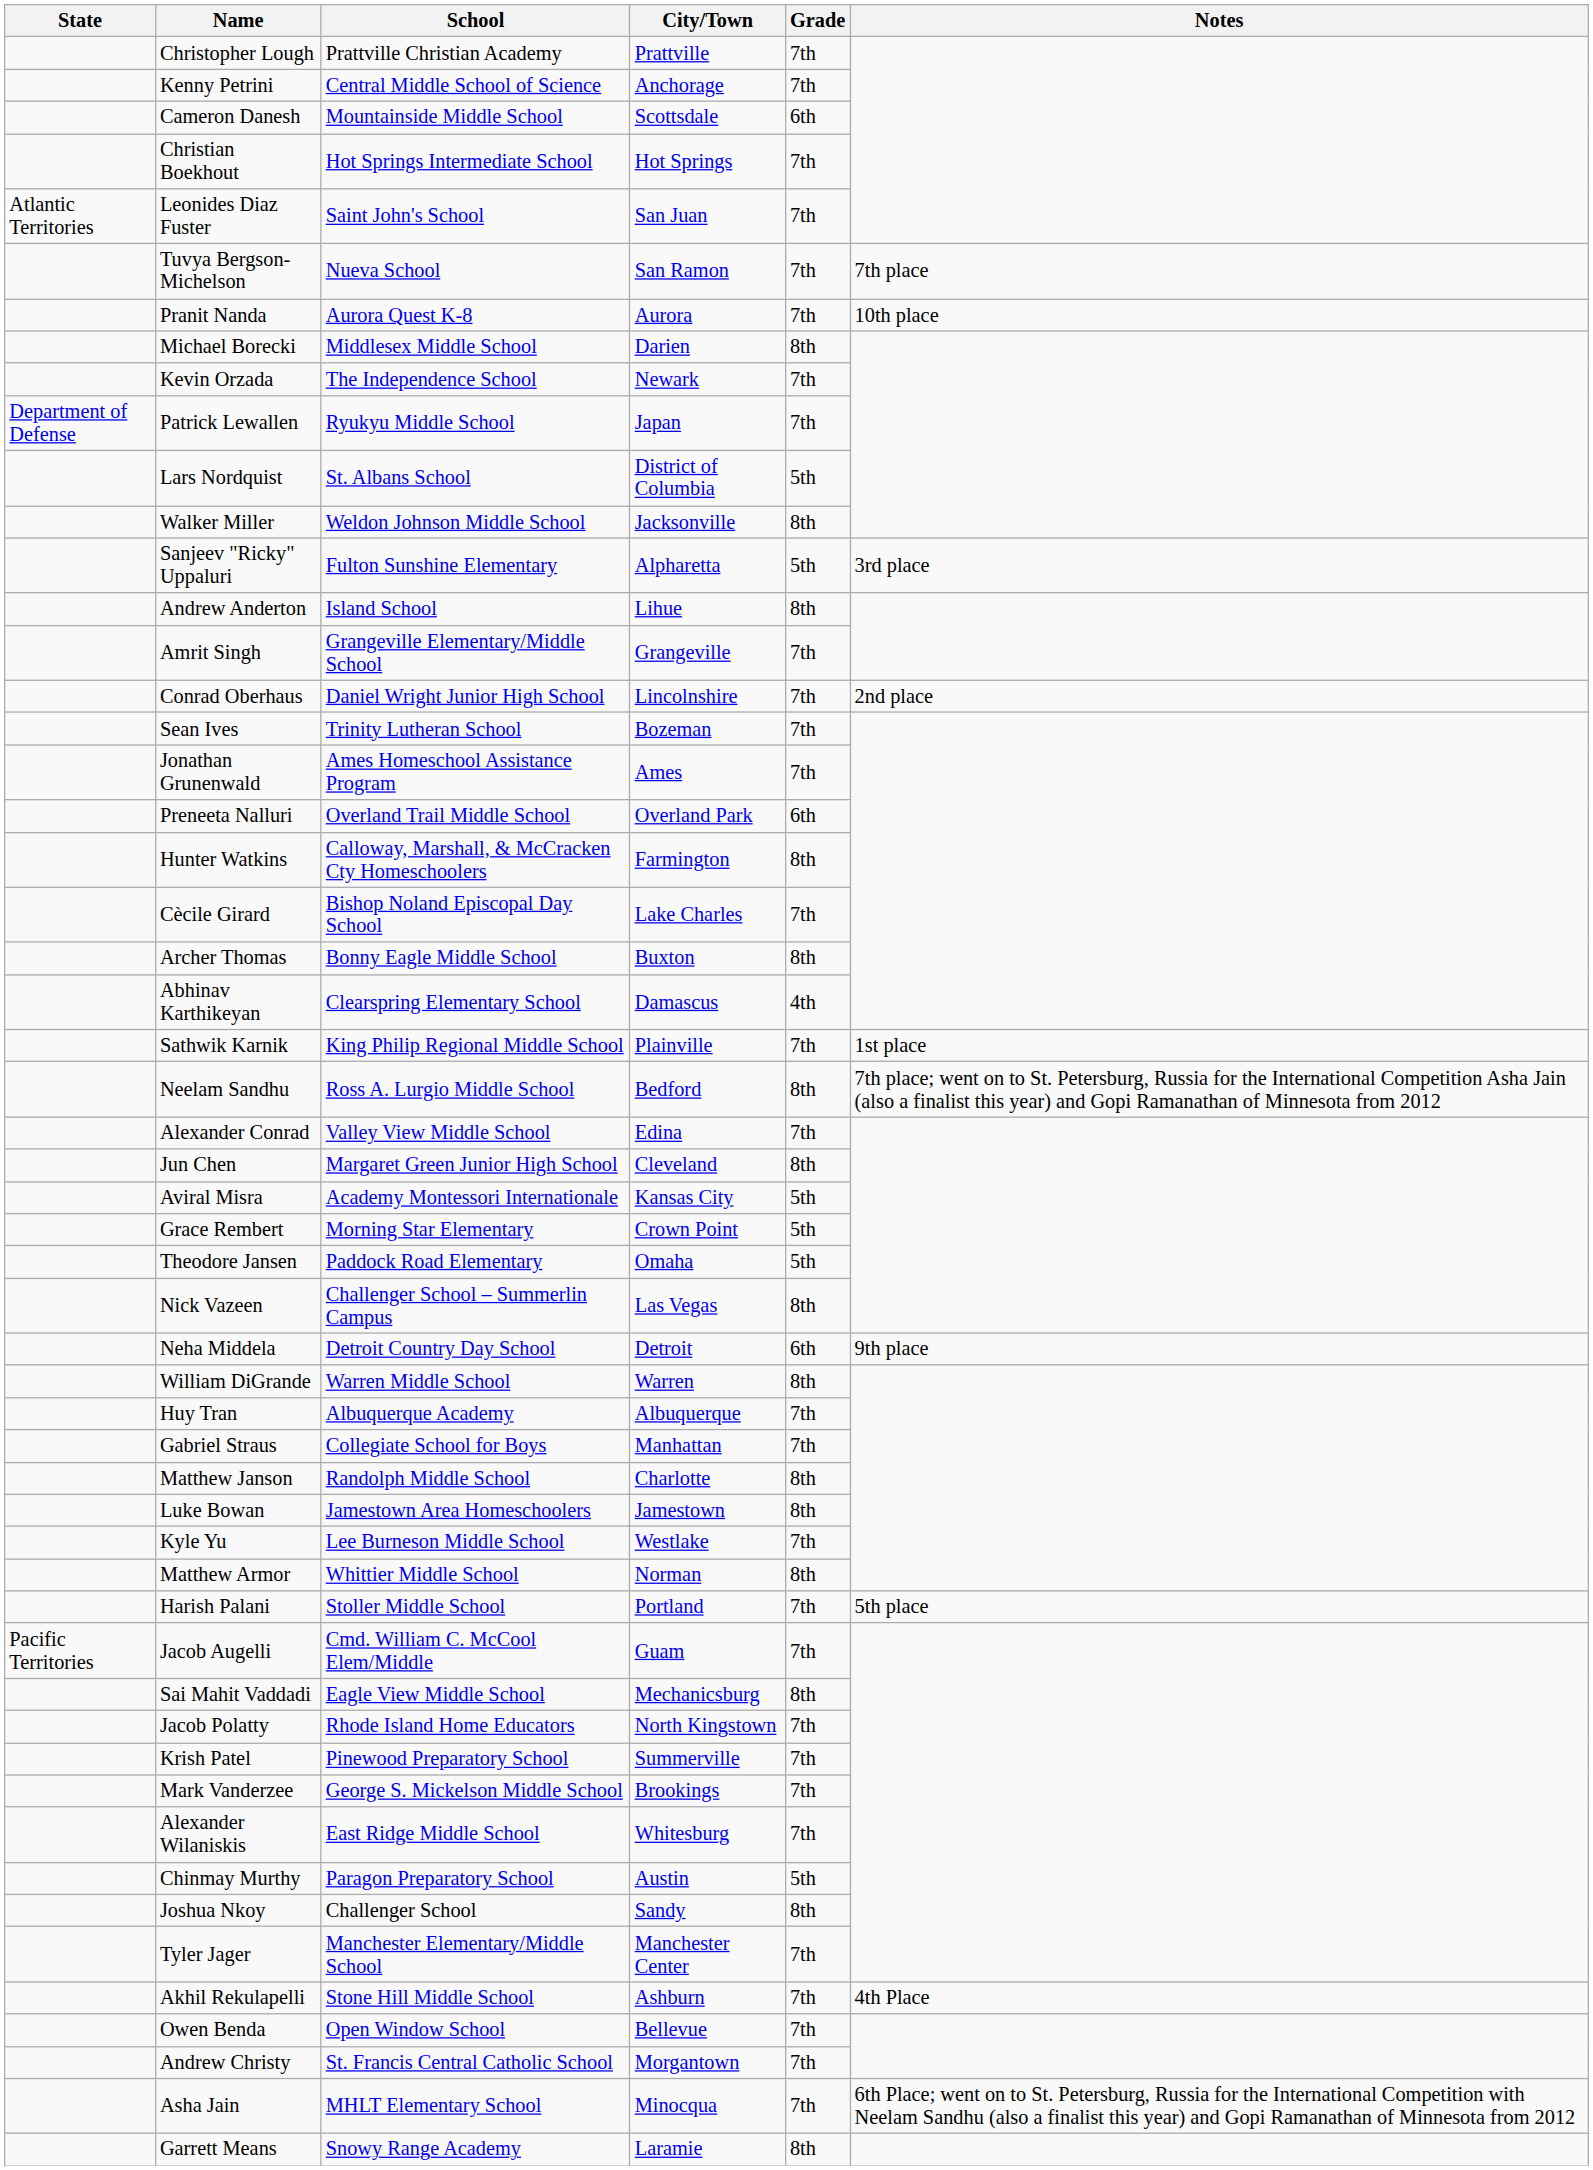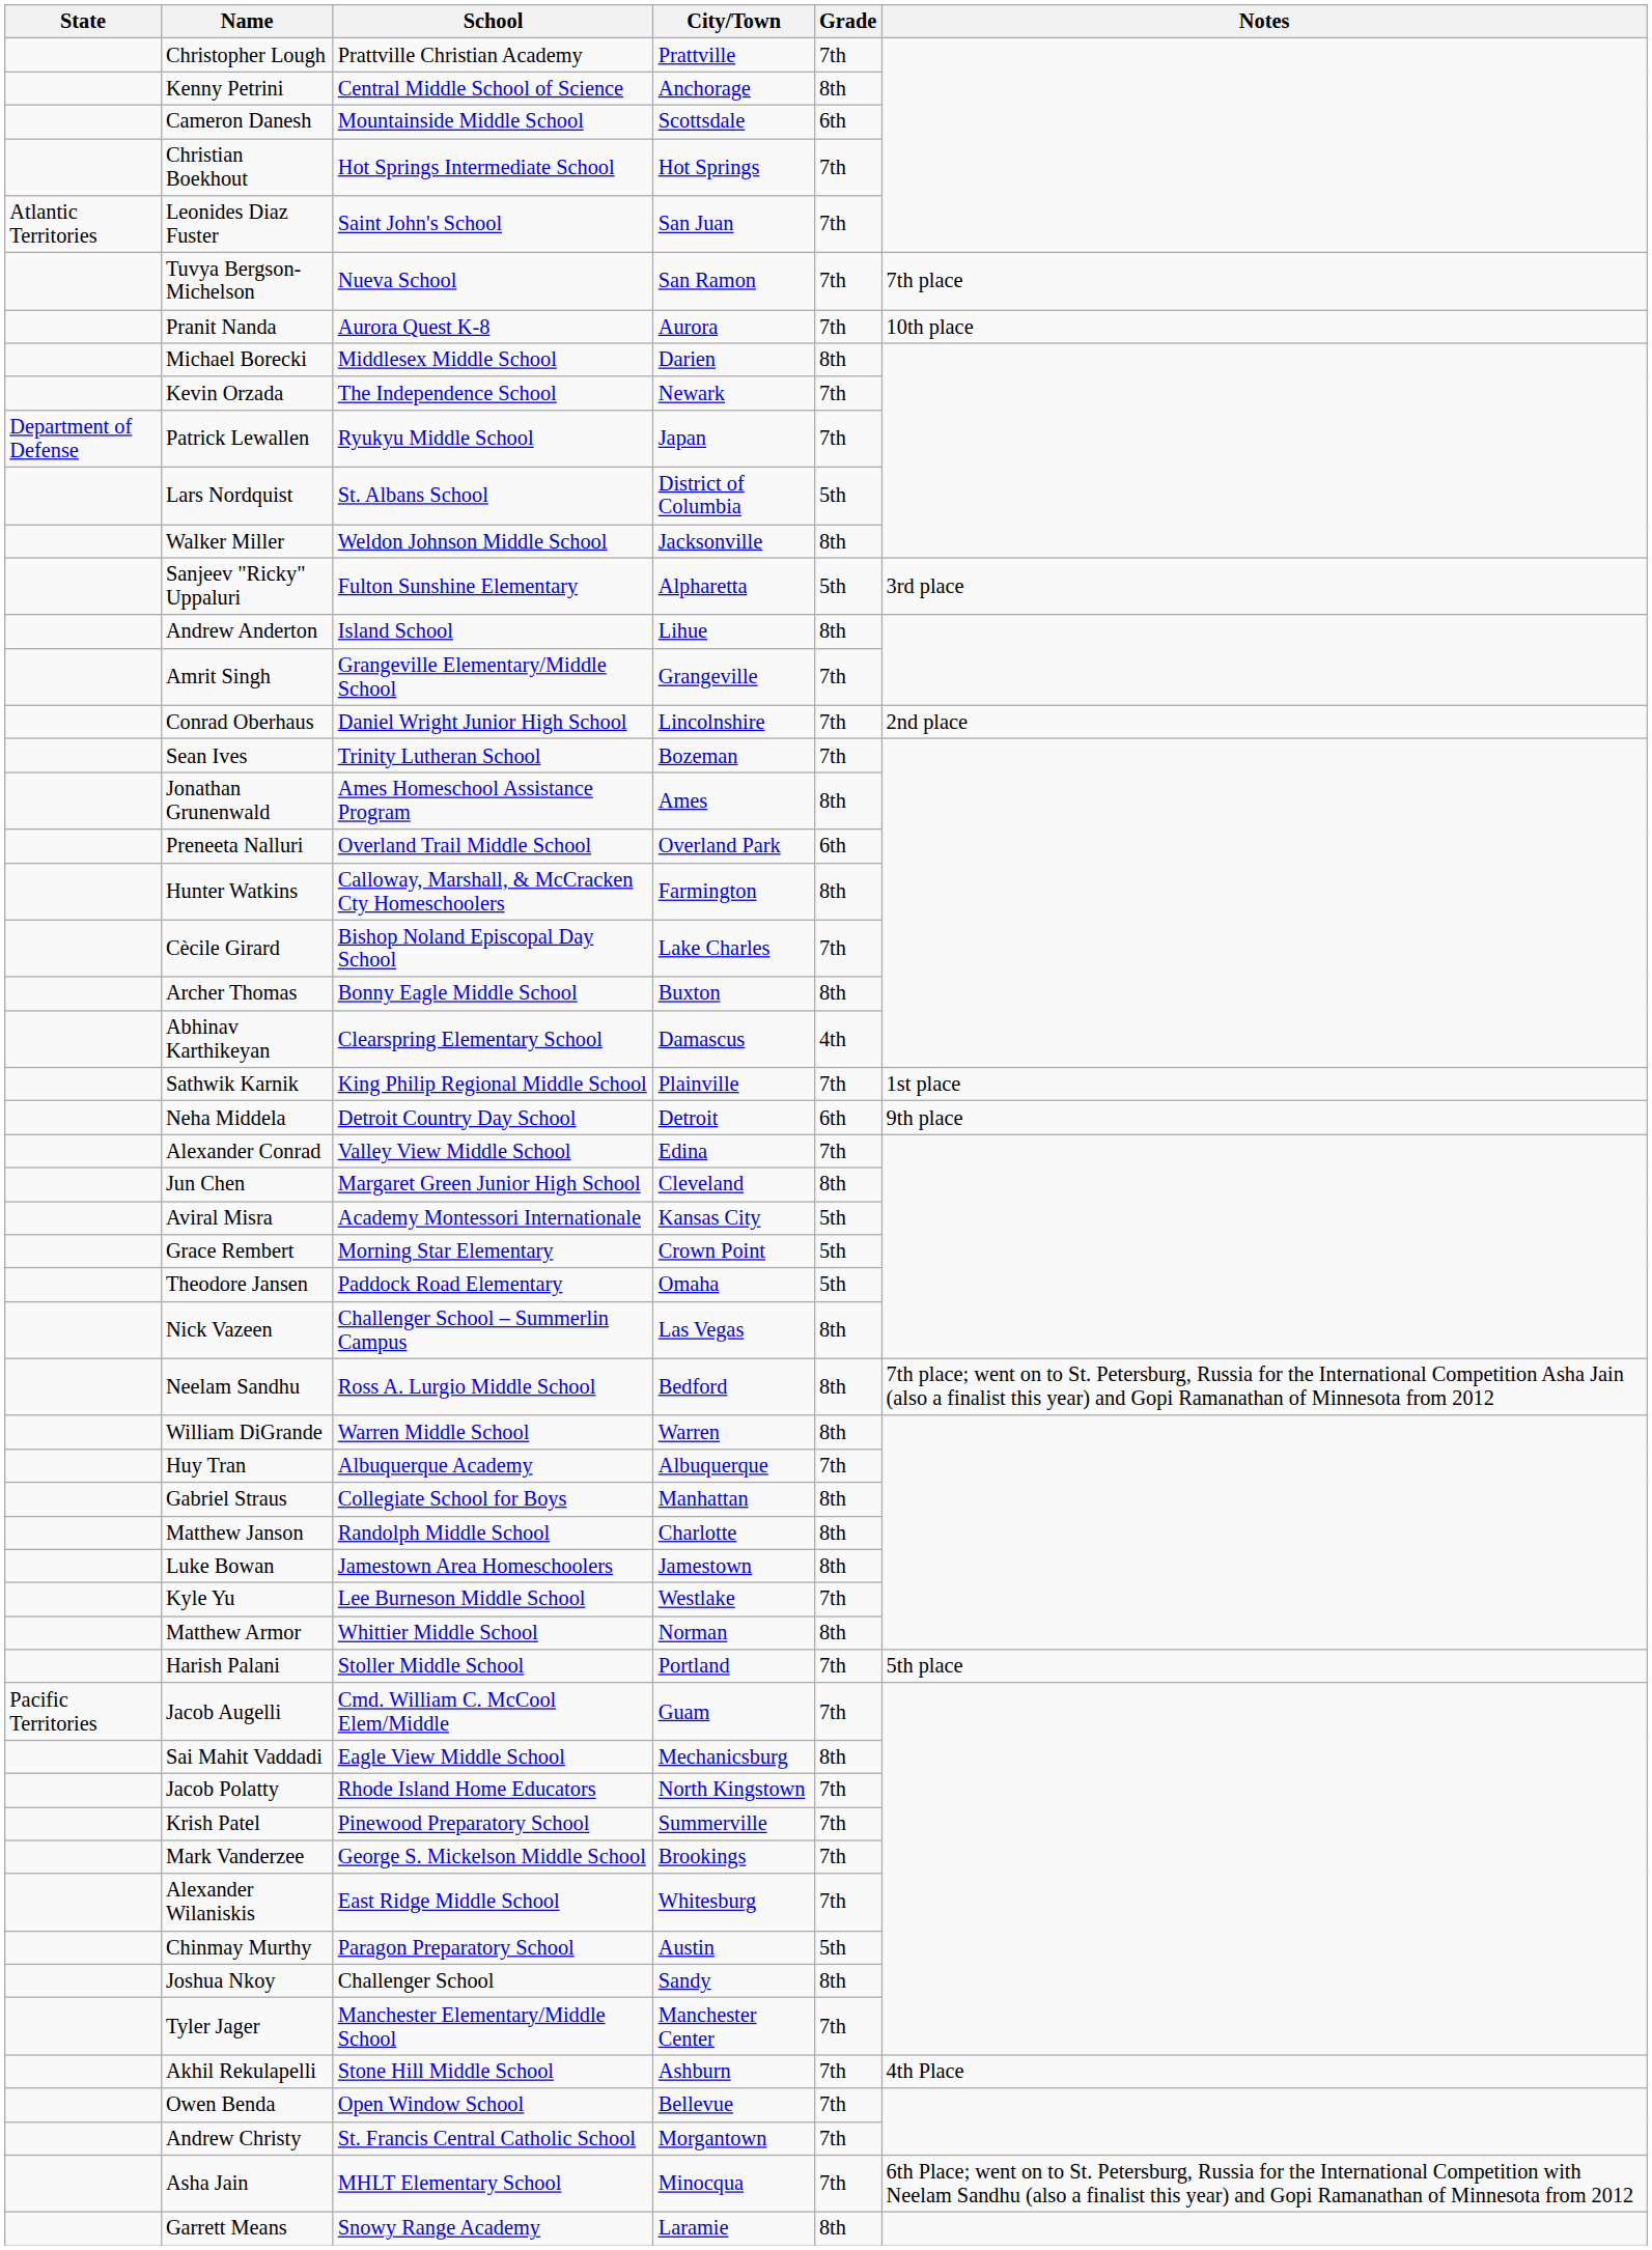 <table class="wikitable">
 <tr>
 <th><strong>State</strong></th>
 <th><strong>Name</strong></th>
 <th><strong>School</strong></th>
 <th><strong>City/Town</strong></th>
 <th><strong>Grade</strong></th>
 <th><strong>Notes</strong></th>
 </tr>
 <tr>
 <td></td>
 <td>Christopher Lough</td>
 <td>Prattville Christian Academy</td>
 <td><a href='#'>Prattville</a></td>
 <td>7th</td>
 </tr>
 <tr>
 <td></td>
 <td>Kenny Petrini</td>
 <td><a href='#'>Central Middle School of Science</a></td>
 <td><a href='#'>Anchorage</a></td>
-<td>7th</td>
+<td>8th</td>
 </tr>
 <tr>
 <td></td>
 <td>Cameron Danesh</td>
 <td><a href='#'>Mountainside Middle School</a></td>
 <td><a href='#'>Scottsdale</a></td>
 <td>6th</td>
 </tr>
 <tr>
 <td></td>
 <td>Christian Boekhout</td>
 <td><a href='#'>Hot Springs Intermediate School</a></td>
 <td><a href='#'>Hot Springs</a></td>
 <td>7th</td>
 </tr>
 <tr>
 <td>  Atlantic Territories</td>
 <td>Leonides Diaz Fuster</td>
 <td><a href='#'>Saint John's School</a></td>
 <td><a href='#'>San Juan</a></td>
 <td>7th</td>
 </tr>
 <tr>
 <td></td>
 <td>Tuvya Bergson-Michelson</td>
 <td><a href='#'>Nueva School</a></td>
 <td><a href='#'>San Ramon</a></td>
 <td>7th</td>
 <td>7th place</td>
 </tr>
 <tr>
 <td></td>
 <td>Pranit Nanda</td>
 <td><a href='#'>Aurora Quest K-8</a></td>
 <td><a href='#'>Aurora</a></td>
 <td>7th</td>
 <td>10th place</td>
 </tr>
 <tr>
 <td></td>
 <td>Michael Borecki</td>
 <td><a href='#'>Middlesex Middle School</a></td>
 <td><a href='#'>Darien</a></td>
 <td>8th</td>
 </tr>
 <tr>
 <td></td>
 <td>Kevin Orzada</td>
 <td><a href='#'>The Independence School</a></td>
 <td><a href='#'>Newark</a></td>
 <td>7th</td>
 </tr>
 <tr>
 <td> <a href='#'>Department of Defense</a></td>
 <td>Patrick Lewallen</td>
 <td><a href='#'>Ryukyu Middle School</a></td>
 <td><a href='#'>Japan</a></td>
 <td>7th</td>
 </tr>
 <tr>
 <td></td>
 <td>Lars Nordquist</td>
 <td><a href='#'>St. Albans School</a></td>
 <td><a href='#'>District of Columbia</a></td>
 <td>5th</td>
 </tr>
 <tr>
 <td></td>
 <td>Walker Miller</td>
 <td><a href='#'>Weldon Johnson Middle School</a></td>
 <td><a href='#'>Jacksonville</a></td>
 <td>8th</td>
 </tr>
 <tr>
 <td></td>
 <td>Sanjeev "Ricky" Uppaluri</td>
 <td><a href='#'>Fulton Sunshine Elementary</a></td>
 <td><a href='#'>Alpharetta</a></td>
 <td>5th</td>
 <td>3rd place</td>
 </tr>
 <tr>
 <td></td>
 <td>Andrew Anderton</td>
 <td><a href='#'>Island School</a></td>
 <td><a href='#'>Lihue</a></td>
 <td>8th</td>
 </tr>
 <tr>
 <td></td>
 <td>Amrit Singh</td>
 <td><a href='#'>Grangeville Elementary/Middle School</a></td>
 <td><a href='#'>Grangeville</a></td>
 <td>7th</td>
 </tr>
 <tr>
 <td></td>
 <td>Conrad Oberhaus</td>
 <td><a href='#'>Daniel Wright Junior High School</a></td>
 <td><a href='#'>Lincolnshire</a></td>
 <td>7th</td>
 <td>2nd place</td>
 </tr>
 <tr>
 <td></td>
 <td>Sean Ives</td>
 <td><a href='#'>Trinity Lutheran School</a></td>
 <td><a href='#'>Bozeman</a></td>
 <td>7th</td>
 </tr>
 <tr>
 <td></td>
 <td>Jonathan Grunenwald</td>
 <td><a href='#'>Ames Homeschool Assistance Program</a></td>
 <td><a href='#'>Ames</a></td>
-<td>7th</td>
+<td>8th</td>
 </tr>
 <tr>
 <td></td>
 <td>Preneeta Nalluri</td>
 <td><a href='#'>Overland Trail Middle School</a></td>
 <td><a href='#'>Overland Park</a></td>
 <td>6th</td>
 </tr>
 <tr>
 <td></td>
 <td>Hunter Watkins</td>
 <td><a href='#'>Calloway, Marshall, & McCracken Cty Homeschoolers</a></td>
 <td><a href='#'>Farmington</a></td>
 <td>8th</td>
 </tr>
 <tr>
 <td></td>
 <td>Cècile Girard</td>
 <td><a href='#'>Bishop Noland Episcopal Day School</a></td>
 <td><a href='#'>Lake Charles</a></td>
 <td>7th</td>
 </tr>
 <tr>
 <td></td>
 <td>Archer Thomas</td>
 <td><a href='#'>Bonny Eagle Middle School</a></td>
 <td><a href='#'>Buxton</a></td>
 <td>8th</td>
 </tr>
 <tr>
 <td></td>
 <td>Abhinav Karthikeyan</td>
 <td><a href='#'>Clearspring Elementary School</a></td>
 <td><a href='#'>Damascus</a></td>
 <td>4th</td>
 </tr>
 <tr>
 <td></td>
 <td>Sathwik Karnik</td>
 <td><a href='#'>King Philip Regional Middle School</a></td>
 <td><a href='#'>Plainville</a></td>
 <td>7th</td>
 <td>1st place</td>
 </tr>
 <tr>
 <td></td>
-<td>Neelam Sandhu</td>
-<td><a href='#'>Ross A. Lurgio Middle School</a></td>
-<td><a href='#'>Bedford</a></td>
-<td>8th</td>
-<td>7th place; went on to St. Petersburg, Russia for the International Competition Asha Jain (also a finalist this year) and Gopi Ramanathan of Minnesota from 2012</td>
+<td>Neha Middela</td>
+<td><a href='#'>Detroit Country Day School</a></td>
+<td><a href='#'>Detroit</a></td>
+<td>6th</td>
+<td>9th place</td>
 </tr>
 <tr>
 <td></td>
 <td>Alexander Conrad</td>
 <td><a href='#'>Valley View Middle School</a></td>
 <td><a href='#'>Edina</a></td>
 <td>7th</td>
 </tr>
 <tr>
 <td></td>
 <td>Jun Chen</td>
 <td><a href='#'>Margaret Green Junior High School</a></td>
 <td><a href='#'>Cleveland</a></td>
 <td>8th</td>
 </tr>
 <tr>
 <td></td>
 <td>Aviral Misra</td>
 <td><a href='#'>Academy Montessori Internationale</a></td>
 <td><a href='#'>Kansas City</a></td>
 <td>5th</td>
 </tr>
 <tr>
 <td></td>
 <td>Grace Rembert</td>
 <td><a href='#'>Morning Star Elementary</a></td>
 <td><a href='#'>Crown Point</a></td>
 <td>5th</td>
 </tr>
 <tr>
 <td></td>
 <td>Theodore Jansen</td>
 <td><a href='#'>Paddock Road Elementary</a></td>
 <td><a href='#'>Omaha</a></td>
 <td>5th</td>
 </tr>
 <tr>
 <td></td>
 <td>Nick Vazeen</td>
 <td><a href='#'>Challenger School – Summerlin Campus</a></td>
 <td><a href='#'>Las Vegas</a></td>
 <td>8th</td>
 </tr>
 <tr>
 <td></td>
-<td>Neha Middela</td>
-<td><a href='#'>Detroit Country Day School</a></td>
-<td><a href='#'>Detroit</a></td>
-<td>6th</td>
-<td>9th place</td>
+<td>Neelam Sandhu</td>
+<td><a href='#'>Ross A. Lurgio Middle School</a></td>
+<td><a href='#'>Bedford</a></td>
+<td>8th</td>
+<td>7th place; went on to St. Petersburg, Russia for the International Competition Asha Jain (also a finalist this year) and Gopi Ramanathan of Minnesota from 2012</td>
 </tr>
 <tr>
 <td></td>
 <td>William DiGrande</td>
 <td><a href='#'>Warren Middle School</a></td>
 <td><a href='#'>Warren</a></td>
 <td>8th</td>
 </tr>
 <tr>
 <td></td>
 <td>Huy Tran</td>
 <td><a href='#'>Albuquerque Academy</a></td>
 <td><a href='#'>Albuquerque</a></td>
 <td>7th</td>
 </tr>
 <tr>
 <td></td>
 <td>Gabriel Straus</td>
 <td><a href='#'>Collegiate School for Boys</a></td>
 <td><a href='#'>Manhattan</a></td>
-<td>7th</td>
+<td>8th</td>
 </tr>
 <tr>
 <td></td>
 <td>Matthew Janson</td>
 <td><a href='#'>Randolph Middle School</a></td>
 <td><a href='#'>Charlotte</a></td>
 <td>8th</td>
 </tr>
 <tr>
 <td></td>
 <td>Luke Bowan</td>
 <td><a href='#'>Jamestown Area Homeschoolers</a></td>
 <td><a href='#'>Jamestown</a></td>
 <td>8th</td>
 </tr>
 <tr>
 <td></td>
 <td>Kyle Yu</td>
 <td><a href='#'>Lee Burneson Middle School</a></td>
 <td><a href='#'>Westlake</a></td>
 <td>7th</td>
 </tr>
 <tr>
 <td></td>
 <td>Matthew Armor</td>
 <td><a href='#'>Whittier Middle School</a></td>
 <td><a href='#'>Norman</a></td>
 <td>8th</td>
 </tr>
 <tr>
 <td></td>
 <td>Harish Palani</td>
 <td><a href='#'>Stoller Middle School</a></td>
 <td><a href='#'>Portland</a></td>
 <td>7th</td>
 <td>5th place</td>
 </tr>
 <tr>
 <td>   Pacific Territories</td>
 <td>Jacob Augelli</td>
 <td><a href='#'>Cmd. William C. McCool Elem/Middle</a></td>
 <td><a href='#'>Guam</a></td>
 <td>7th</td>
 </tr>
 <tr>
 <td></td>
 <td>Sai Mahit Vaddadi</td>
 <td><a href='#'>Eagle View Middle School</a></td>
 <td><a href='#'>Mechanicsburg</a></td>
 <td>8th</td>
 </tr>
 <tr>
 <td></td>
 <td>Jacob Polatty</td>
 <td><a href='#'>Rhode Island Home Educators</a></td>
 <td><a href='#'>North Kingstown</a></td>
 <td>7th</td>
 </tr>
 <tr>
 <td></td>
 <td>Krish Patel</td>
 <td><a href='#'>Pinewood Preparatory School</a></td>
 <td><a href='#'>Summerville</a></td>
 <td>7th</td>
 </tr>
 <tr>
 <td></td>
 <td>Mark Vanderzee</td>
 <td><a href='#'>George S. Mickelson Middle School </a></td>
 <td><a href='#'>Brookings</a></td>
 <td>7th</td>
 </tr>
 <tr>
 <td></td>
 <td>Alexander Wilaniskis</td>
 <td><a href='#'>East Ridge Middle School</a></td>
 <td><a href='#'>Whitesburg</a></td>
 <td>7th</td>
 </tr>
 <tr>
 <td></td>
 <td>Chinmay Murthy</td>
 <td><a href='#'>Paragon Preparatory School</a></td>
 <td><a href='#'>Austin</a></td>
 <td>5th</td>
 </tr>
 <tr>
 <td></td>
 <td>Joshua Nkoy</td>
 <td>Challenger School</td>
 <td><a href='#'>Sandy</a></td>
 <td>8th</td>
 </tr>
 <tr>
 <td></td>
 <td>Tyler Jager</td>
 <td><a href='#'>Manchester Elementary/Middle School</a></td>
 <td><a href='#'>Manchester Center</a></td>
 <td>7th</td>
 </tr>
 <tr>
 <td></td>
 <td>Akhil Rekulapelli</td>
 <td><a href='#'>Stone Hill Middle School</a></td>
 <td><a href='#'>Ashburn</a></td>
 <td>7th</td>
 <td>4th Place</td>
 </tr>
 <tr>
 <td></td>
 <td>Owen Benda</td>
 <td><a href='#'>Open Window School</a></td>
 <td><a href='#'>Bellevue</a></td>
 <td>7th</td>
 </tr>
 <tr>
 <td></td>
 <td>Andrew Christy</td>
 <td><a href='#'>St. Francis Central Catholic School</a></td>
 <td><a href='#'>Morgantown</a></td>
 <td>7th</td>
 </tr>
 <tr>
 <td></td>
 <td>Asha Jain</td>
 <td><a href='#'>MHLT Elementary School</a></td>
 <td><a href='#'>Minocqua</a></td>
 <td>7th</td>
 <td>6th Place; went on to St. Petersburg, Russia for the International Competition with Neelam Sandhu (also a finalist this year) and Gopi Ramanathan of Minnesota from 2012</td>
 </tr>
 <tr>
 <td></td>
 <td>Garrett Means</td>
 <td><a href='#'>Snowy Range Academy</a></td>
 <td><a href='#'>Laramie</a></td>
 <td>8th</td>
 </tr>
 </table>
